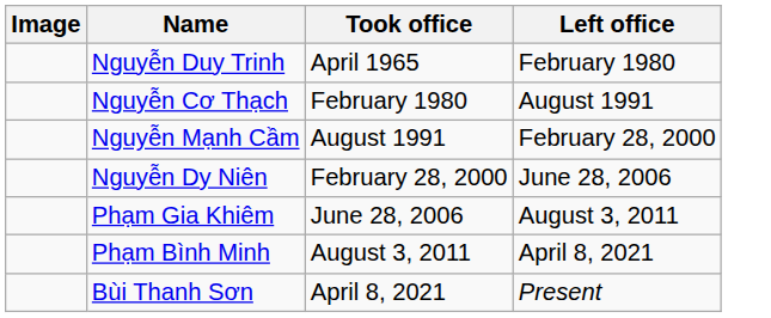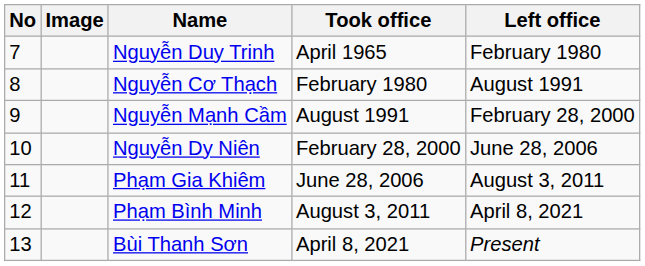 <table class="wikitable sortable">
 <tr>
+<th>No</th>
 <th>Image</th>
 <th>Name</th>
 <th>Took office</th>
 <th>Left office</th>
 </tr>
 <tr>
+<td>7</td>
 <td></td>
 <td><a href='#'>Nguyễn Duy Trinh</a></td>
 <td>April 1965</td>
 <td>February 1980</td>
 </tr>
 <tr>
+<td>8</td>
 <td></td>
 <td><a href='#'>Nguyễn Cơ Thạch</a></td>
 <td>February 1980</td>
 <td>August 1991</td>
 </tr>
 <tr>
+<td>9</td>
 <td></td>
 <td><a href='#'>Nguyễn Mạnh Cầm</a></td>
 <td>August 1991</td>
 <td>February 28, 2000</td>
 </tr>
 <tr>
+<td>10</td>
 <td></td>
 <td><a href='#'>Nguyễn Dy Niên</a></td>
 <td>February 28, 2000</td>
 <td>June 28, 2006</td>
 </tr>
 <tr>
+<td>11</td>
 <td></td>
 <td><a href='#'>Phạm Gia Khiêm</a></td>
 <td>June 28, 2006</td>
 <td>August 3, 2011</td>
 </tr>
 <tr>
+<td>12</td>
 <td></td>
 <td><a href='#'>Phạm Bình Minh</a></td>
 <td>August 3, 2011</td>
 <td>April 8, 2021</td>
 </tr>
 <tr>
+<td>13</td>
 <td></td>
 <td><a href='#'>Bùi Thanh Sơn</a></td>
 <td>April 8, 2021</td>
 <td><em>Present</em></td>
 </tr>
 </table>
